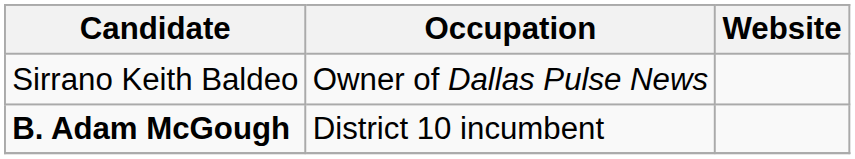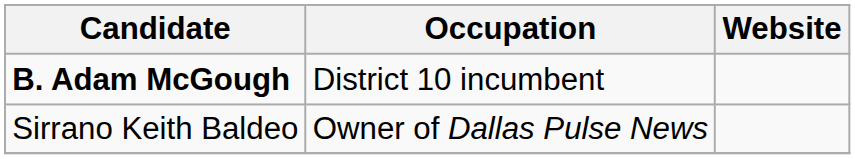 <table class="wikitable">
 <tr>
 <th>Candidate</th>
 <th>Occupation</th>
 <th>Website</th>
 </tr>
 <tr>
+<td><strong>B. Adam McGough </strong></td>
+<td>District 10 incumbent</td>
+<td></td>
+</tr>
+<tr>
 <td>Sirrano Keith Baldeo</td>
 <td>Owner of <em>Dallas Pulse News</em></td>
 <td></td>
 </tr>
 <tr>
-<td><strong>B. Adam McGough </strong></td>
-<td>District 10 incumbent</td>
-<td></td>
-</tr>
-<tr>
 </tr>
 </table>
